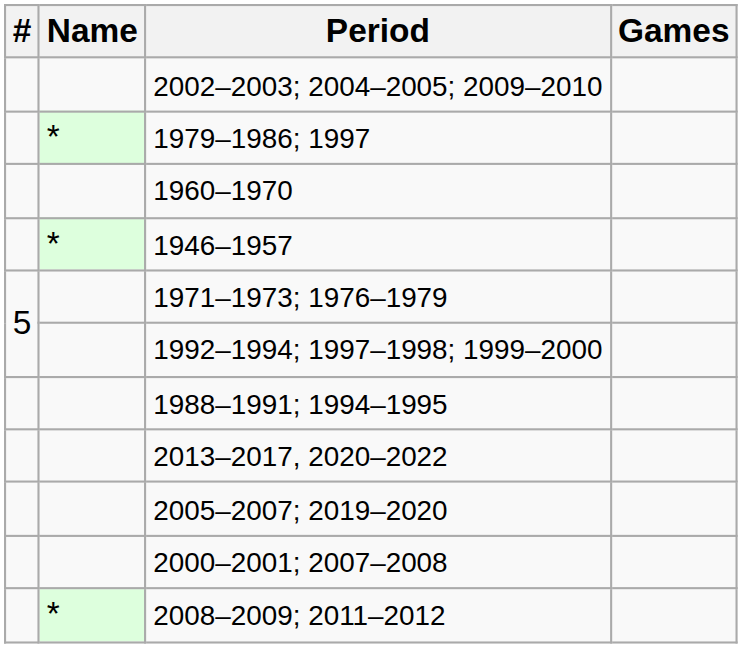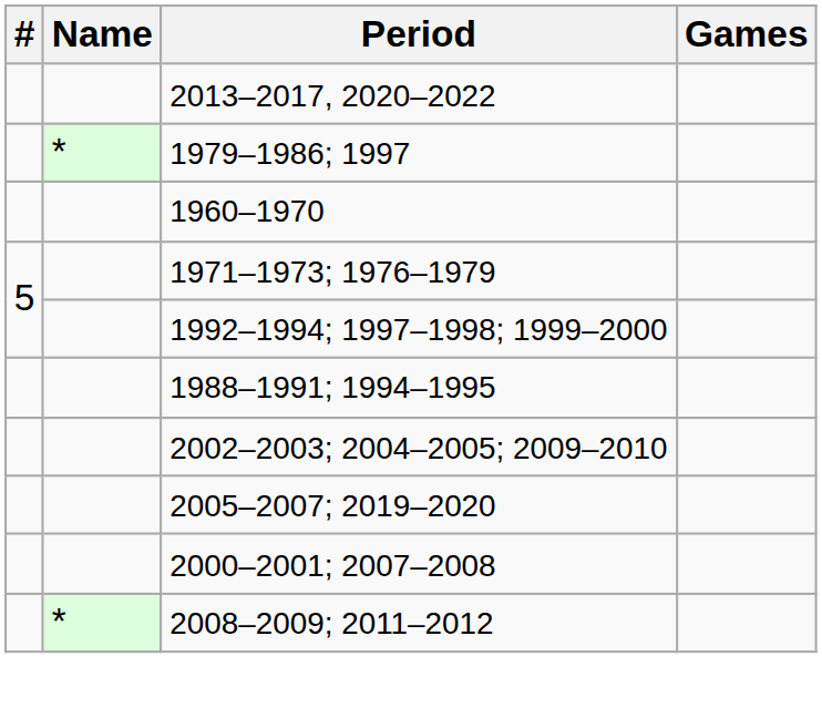 <table class="wikitable">
 <tr>
 <th>#</th>
 <th>Name</th>
 <th>Period</th>
 <th>Games</th>
 </tr>
 <tr>
 <td></td>
 <td> </td>
-<td><small>2002–2003; 2004–2005; 2009–2010</small></td>
+<td><small>2013–2017, 2020–2022</small></td>
 <td></td>
 </tr>
 <tr>
 <td></td>
 <td style="background-color:#ddffdd">  *</td>
 <td><small>1979–1986; 1997</small></td>
 <td></td>
 </tr>
 <tr>
 <td></td>
 <td> </td>
 <td><small>1960–1970</small></td>
-<td></td>
-</tr>
-<tr>
-<td></td>
-<td style="background-color:#ddffdd">  *</td>
-<td><small>1946–1957</small></td>
 <td></td>
 </tr>
 <tr>
 <td rowspan=2 style="text-align:center;">5</td>
 <td> </td>
 <td><small>1971–1973; 1976–1979</small></td>
 <td></td>
 </tr>
 <tr>
 <td> </td>
 <td><small>1992–1994; 1997–1998; 1999–2000</small></td>
 <td></td>
 </tr>
 <tr>
 <td></td>
 <td> </td>
 <td><small>1988–1991; 1994–1995</small></td>
 <td></td>
 </tr>
 <tr>
 <td></td>
 <td> </td>
-<td><small>2013–2017, 2020–2022</small></td>
+<td><small>2002–2003; 2004–2005; 2009–2010</small></td>
 <td></td>
 </tr>
 <tr>
 <td></td>
 <td> </td>
 <td><small>2005–2007; 2019–2020</small></td>
 <td></td>
 </tr>
 <tr>
 <td></td>
 <td> </td>
 <td><small>2000–2001; 2007–2008</small></td>
 <td></td>
 </tr>
 <tr>
 <td></td>
 <td style="background-color:#ddffdd">  *</td>
 <td><small>2008–2009; 2011–2012</small></td>
 <td></td>
 </tr>
 </table>
